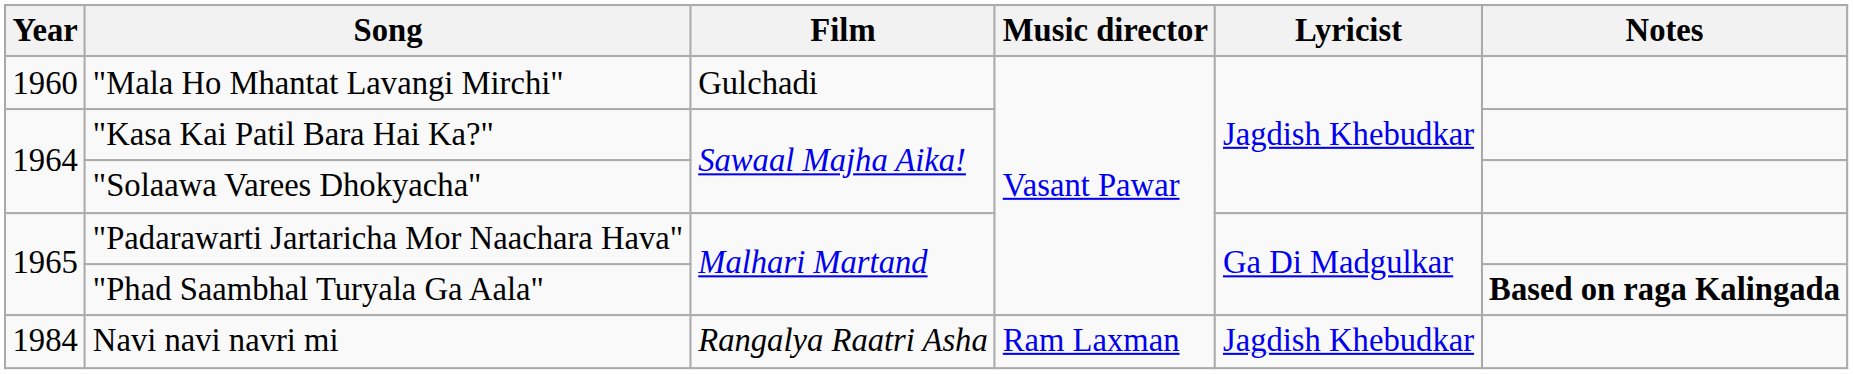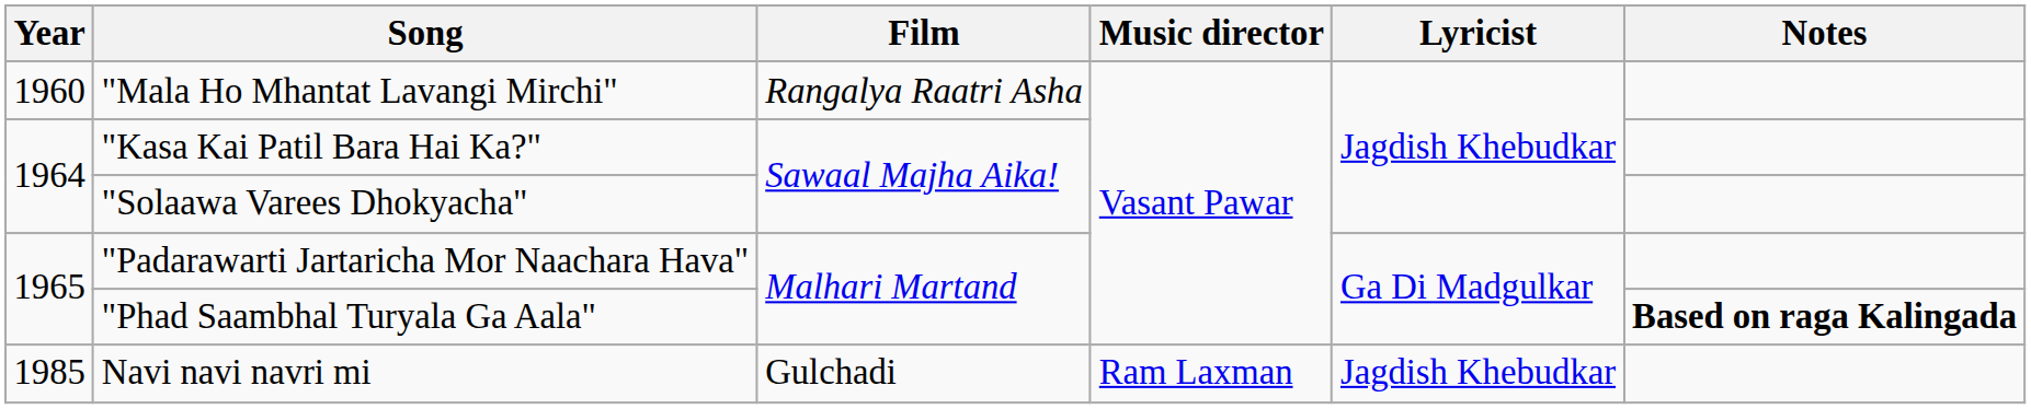 <table class="wikitable sortable">
 <tr>
 <th>Year</th>
 <th>Song</th>
 <th>Film</th>
 <th>Music director</th>
 <th>Lyricist</th>
 <th>Notes</th>
 </tr>
 <tr>
 <td>1960</td>
 <td>"Mala Ho Mhantat Lavangi Mirchi"</td>
-<td>Gulchadi</td>
+<td><em>Rangalya Raatri Asha</em></td>
 <td rowspan="5"><a href='#'>Vasant Pawar</a></td>
 <td rowspan="3"><a href='#'>Jagdish Khebudkar</a></td>
 <td></td>
 </tr>
 <tr>
 <td rowspan="2">1964</td>
 <td>"Kasa Kai Patil Bara Hai Ka?"</td>
 <td rowspan="2"><em><a href='#'>Sawaal Majha Aika!</a></em></td>
 <td></td>
 </tr>
 <tr>
 <td>"Solaawa Varees Dhokyacha"</td>
 <td></td>
 </tr>
 <tr>
 <td rowspan="2">1965</td>
 <td>"Padarawarti Jartaricha Mor Naachara Hava"</td>
 <td rowspan="2"><em><a href='#'>Malhari Martand</a></em></td>
 <td rowspan="2"><a href='#'>Ga Di Madgulkar</a></td>
 <td></td>
 </tr>
 <tr>
 <td>"Phad Saambhal Turyala Ga Aala"</td>
 <td><strong>Based on raga Kalingada</strong></td>
 </tr>
 <tr>
-<td>1984</td>
+<td>1985</td>
 <td>Navi navi navri mi</td>
-<td><em>Rangalya Raatri Asha</em></td>
+<td>Gulchadi</td>
 <td><a href='#'>Ram Laxman</a></td>
 <td><a href='#'>Jagdish Khebudkar</a></td>
 <td></td>
 </tr>
 </table>
